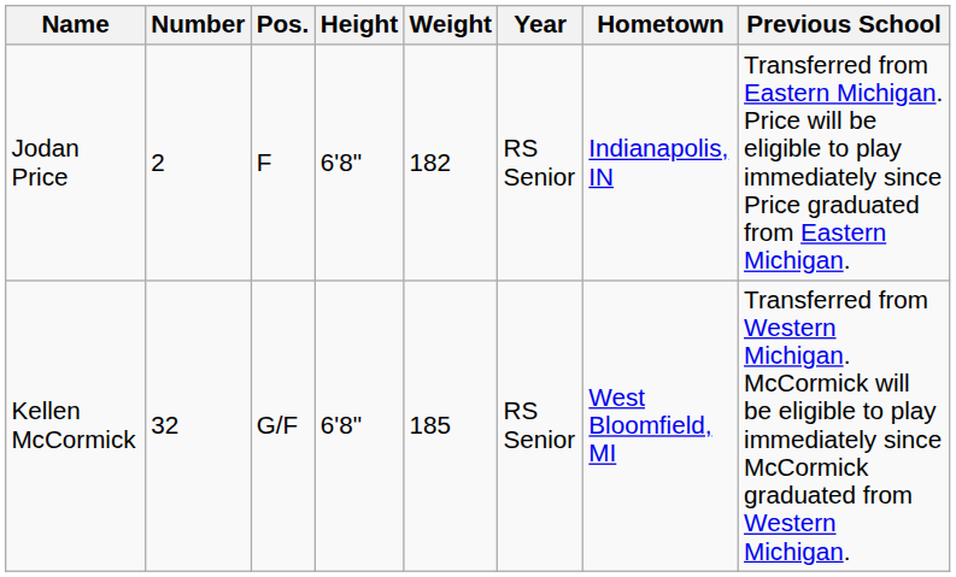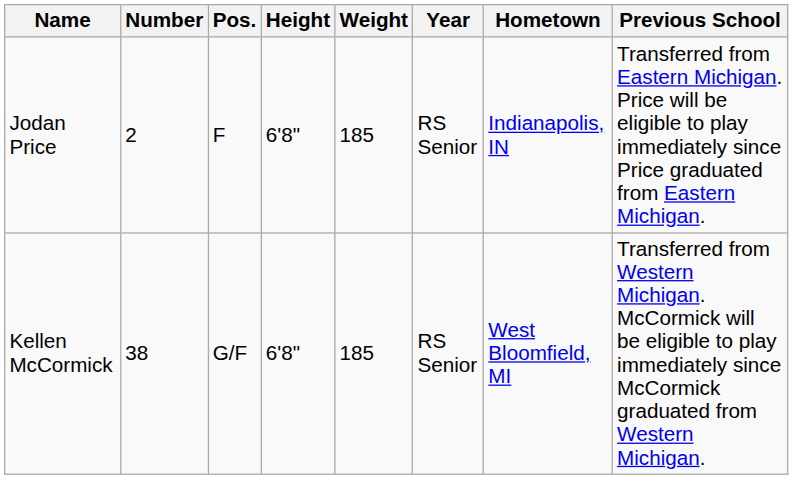 <table class="wikitable sortable" border="1">
 <tr>
 <th>Name</th>
 <th>Number</th>
 <th>Pos.</th>
 <th>Height</th>
 <th>Weight</th>
 <th>Year</th>
 <th>Hometown</th>
 <th class="unsortable">Previous School</th>
 </tr>
 <tr>
 <td>Jodan Price</td>
 <td>2</td>
 <td>F</td>
 <td>6'8"</td>
-<td>182</td>
+<td>185</td>
 <td>RS Senior</td>
 <td><a href='#'>Indianapolis, IN</a></td>
 <td>Transferred from <a href='#'>Eastern Michigan</a>. Price will be eligible to play immediately since Price graduated from <a href='#'>Eastern Michigan</a>.</td>
 </tr>
 <tr>
 <td>Kellen McCormick</td>
-<td>32</td>
+<td>38</td>
 <td>G/F</td>
 <td>6'8"</td>
 <td>185</td>
 <td>RS Senior</td>
 <td><a href='#'>West Bloomfield, MI</a></td>
 <td>Transferred from <a href='#'>Western Michigan</a>. McCormick will be eligible to play immediately since McCormick graduated from <a href='#'>Western Michigan</a>.</td>
 </tr>
 </table>
